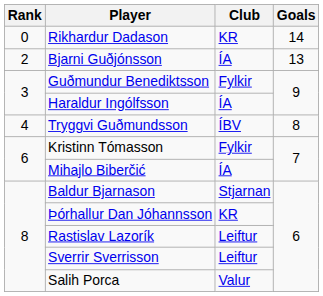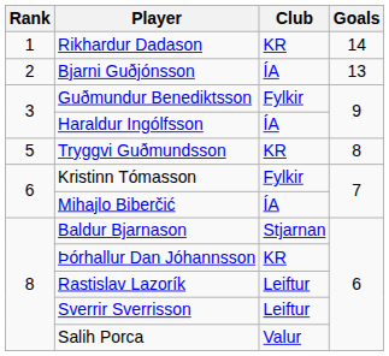 <table class="wikitable" style="text-align:center;">
 <tr>
 <th>Rank</th>
 <th>Player</th>
 <th>Club</th>
 <th>Goals</th>
 </tr>
 <tr>
-<td>0</td>
+<td>1</td>
 <td align="left"> <a href='#'>Rikhardur Dadason</a></td>
 <td align="left"><a href='#'>KR</a></td>
 <td>14</td>
 </tr>
 <tr>
 <td>2</td>
 <td align="left"> <a href='#'>Bjarni Guðjónsson</a></td>
 <td align="left"><a href='#'>ÍA</a></td>
 <td>13</td>
 </tr>
 <tr>
 <td rowspan=2>3</td>
 <td align="left"> <a href='#'>Guðmundur Benediktsson</a></td>
 <td align="left"><a href='#'>Fylkir</a></td>
 <td rowspan=2>9</td>
 </tr>
 <tr>
 <td align="left"> <a href='#'>Haraldur Ingólfsson</a></td>
 <td align="left"><a href='#'>ÍA</a></td>
 </tr>
 <tr>
-<td>4</td>
+<td>5</td>
 <td align="left"> <a href='#'>Tryggvi Guðmundsson</a></td>
-<td align="left"><a href='#'>ÍBV</a></td>
+<td align="left"><a href='#'>KR</a></td>
 <td>8</td>
 </tr>
 <tr>
 <td rowspan=2>6</td>
 <td align="left"> Kristinn Tómasson</td>
 <td align="left"><a href='#'>Fylkir</a></td>
 <td rowspan=2>7</td>
 </tr>
 <tr>
 <td align="left"> <a href='#'>Mihajlo Biberčić</a></td>
 <td align="left"><a href='#'>ÍA</a></td>
 </tr>
 <tr>
 <td rowspan=5>8</td>
 <td align="left"> <a href='#'>Baldur Bjarnason</a></td>
 <td align="left"><a href='#'>Stjarnan</a></td>
 <td rowspan=5>6</td>
 </tr>
 <tr>
 <td align="left"> <a href='#'>Þórhallur Dan Jóhannsson</a></td>
 <td align="left"><a href='#'>KR</a></td>
 </tr>
 <tr>
 <td align="left"> <a href='#'>Rastislav Lazorík</a></td>
 <td align="left"><a href='#'>Leiftur</a></td>
 </tr>
 <tr>
 <td align="left"> <a href='#'>Sverrir Sverrisson</a></td>
 <td align="left"><a href='#'>Leiftur</a></td>
 </tr>
 <tr>
 <td align="left"> Salih Porca</td>
 <td align="left"><a href='#'>Valur</a></td>
 </tr>
 </table>
